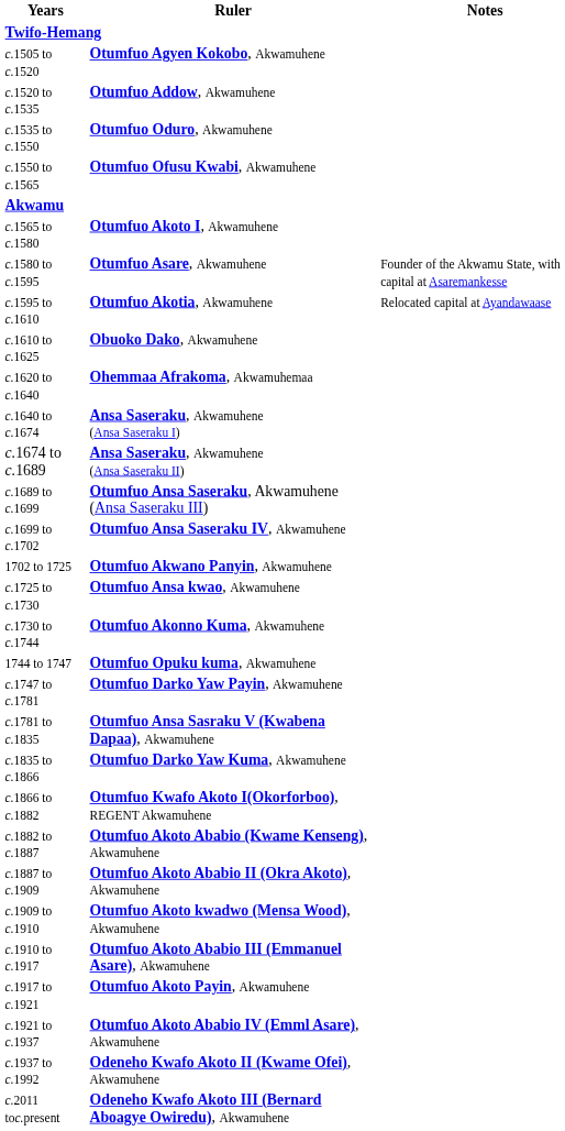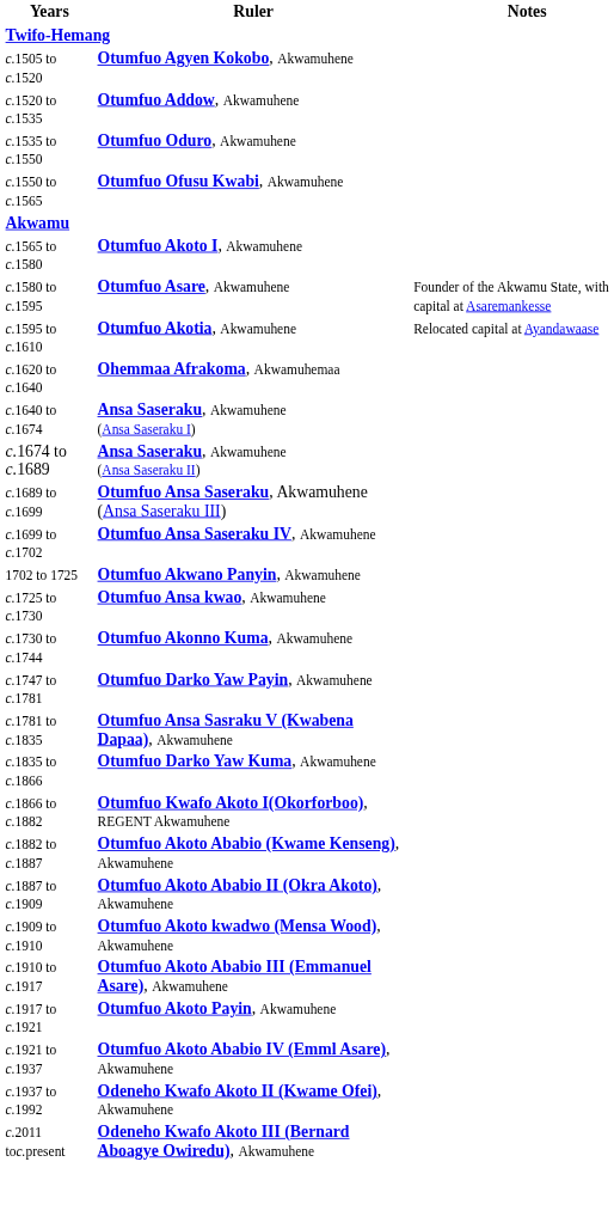 <table wikitable>
 <tr>
 <th>Years</th>
 <th>Ruler</th>
 <th>Notes</th>
 </tr>
 <tr>
 </tr>
 <tr>
 <td colspan="3"><strong><a href='#'>Twifo-Hemang</a></strong></td>
 </tr>
 <tr valign=top bgcolor>
 <td><small><em>c.</em>1505 to <em>c.</em>1520</small></td>
 <td><strong><a href='#'>Otumfuo Agyen Kokobo</a></strong>, <small>Akwamuhene</small></td>
 <td></td>
 </tr>
 <tr valign=top bgcolor=>
 <td><small><em>c.</em>1520 to <em>c.</em>1535</small></td>
 <td><strong><a href='#'>Otumfuo Addow</a></strong>, <small>Akwamuhene</small></td>
 <td></td>
 </tr>
 <tr valign=top bgcolor=>
 <td><small><em>c.</em>1535 to <em>c.</em>1550</small></td>
 <td><strong><a href='#'>Otumfuo Oduro</a></strong>, <small>Akwamuhene</small></td>
 <td></td>
 </tr>
 <tr valign=top bgcolor=>
 <td><small><em>c.</em>1550 to <em>c.</em>1565</small></td>
 <td><strong><a href='#'>Otumfuo Ofusu Kwabi</a></strong>, <small>Akwamuhene</small></td>
 <td></td>
 </tr>
 <tr valign=top>
 <td colspan="3"><strong><a href='#'>Akwamu</a></strong></td>
 </tr>
 <tr valign=top bgcolor=>
 <td><small><em>c.</em>1565 to <em>c.</em>1580</small></td>
 <td><strong><a href='#'>Otumfuo Akoto I</a></strong>, <small>Akwamuhene</small></td>
 <td></td>
 </tr>
 <tr valign=top bgcolor=>
 <td><small><em>c.</em>1580 to <em>c.</em>1595</small></td>
 <td><strong><a href='#'>Otumfuo Asare</a></strong>, <small>Akwamuhene</small></td>
 <td><small>Founder of the Akwamu State, with capital at <a href='#'>Asaremankesse</a></small></td>
 </tr>
 <tr valign=top bgcolor=>
 <td><small><em>c.</em>1595 to <em>c.</em>1610</small></td>
 <td><strong><a href='#'>Otumfuo Akotia</a></strong>, <small>Akwamuhene</small></td>
 <td><small>Relocated capital at <a href='#'>Ayandawaase</a></small></td>
 </tr>
 <tr valign=top bgcolor=>
-<td><small><em>c.</em>1610 to <em>c.</em>1625</small></td>
-<td><strong><a href='#'>Obuoko Dako</a></strong>, <small>Akwamuhene</small></td>
-<td></td>
-</tr>
-<tr valign=top bgcolor=>
 <td><small><em>c.</em>1620 to <em>c.</em>1640</small></td>
 <td><strong><a href='#'>Ohemmaa Afrakoma</a></strong>, <small>Akwamuhemaa</small></td>
 <td></td>
 </tr>
 <tr valign=top bgcolor=>
 <td><small><em>c.</em>1640 to <em>c.</em>1674</small></td>
 <td><strong><a href='#'>Ansa Saseraku</a></strong>, <small>Akwamuhene<br>(<a href='#'>Ansa Saseraku I</a>)</small></td>
 <td></td>
 </tr>
 <tr valign=top bgcolor=>
 <td><em>c.</em>1674 to <em>c.</em>1689</td>
 <td><strong><a href='#'>Ansa Saseraku</a></strong>, <small>Akwamuhene<br>(<a href='#'>Ansa Saseraku II</a>)</small></td>
 <td></td>
 </tr>
 <tr valign=top bgcolor=>
 <td><small><em>c.</em>1689 to <em>c.</em>1699</small></td>
 <td><strong><a href='#'>Otumfuo Ansa Saseraku</a></strong>, Akwamuhene<br>(<a href='#'>Ansa Saseraku III</a>)</td>
 <td></td>
 </tr>
 <tr valign=top bgcolor=>
 <td><small><em>c.</em>1699 to <em>c.</em>1702</small></td>
 <td><strong><a href='#'>Otumfuo Ansa Saseraku IV</a></strong>, <small>Akwamuhene</small></td>
 <td></td>
 </tr>
 <tr valign=top bgcolor>
 <td><small>1702 to 1725</small></td>
 <td><strong><a href='#'>Otumfuo Akwano Panyin</a></strong>, <small>Akwamuhene</small></td>
 <td></td>
 </tr>
 <tr valign=top bgcolor=>
 <td><small><em>c.</em>1725 to <em>c.</em>1730</small></td>
 <td><strong><a href='#'>Otumfuo Ansa kwao</a></strong>, <small>Akwamuhene</small></td>
 <td></td>
 </tr>
 <tr valign=top bgcolor=>
 <td><small><em>c.</em>1730 to <em>c.</em>1744</small></td>
 <td><strong><a href='#'>Otumfuo Akonno Kuma</a></strong>, <small>Akwamuhene</small></td>
-<td></td>
-</tr>
-<tr valign=top bgcolor=>
-<td><small>1744 to 1747</small></td>
-<td><strong><a href='#'>Otumfuo Opuku kuma</a></strong>, <small>Akwamuhene</small></td>
 <td></td>
 </tr>
 <tr valign=top>
 <td><small><em>c.</em>1747 to <em>c.</em>1781</small></td>
 <td><strong><a href='#'>Otumfuo Darko Yaw Payin</a></strong>, <small>Akwamuhene</small></td>
 <td></td>
 </tr>
 <tr valign=top bgcolor=>
 <td><small><em>c.</em>1781 to <em>c.</em>1835</small></td>
 <td><strong><a href='#'>Otumfuo Ansa Sasraku V (Kwabena Dapaa)</a></strong>, <small>Akwamuhene</small></td>
 <td></td>
 </tr>
 <tr valign=top bgcolor=>
 <td><small><em>c.</em>1835 to <em>c.</em>1866</small></td>
 <td><strong><a href='#'>Otumfuo Darko Yaw Kuma</a></strong>, <small>Akwamuhene</small></td>
 <td></td>
 </tr>
 <tr valign=top bgcolor=>
 <td><small><em>c.</em>1866 to <em>c.</em>1882</small></td>
 <td><strong><a href='#'>Otumfuo Kwafo Akoto I(Okorforboo)</a></strong>, <small>REGENT Akwamuhene</small></td>
 <td></td>
 </tr>
 <tr valign=top bgcolor=>
 <td><small><em>c.</em>1882 to <em>c.</em>1887</small></td>
 <td><strong><a href='#'>Otumfuo Akoto Ababio (Kwame Kenseng)</a></strong>, <small>Akwamuhene</small></td>
 <td></td>
 </tr>
 <tr valign=top bgcolor=>
 <td><small><em>c.</em>1887 to <em>c.</em>1909</small></td>
 <td><strong><a href='#'>Otumfuo Akoto Ababio II (Okra Akoto)</a></strong>, <small>Akwamuhene</small></td>
 <td></td>
 </tr>
 <tr valign=top bgcolor=>
 <td><small><em>c.</em>1909 to <em>c.</em>1910</small></td>
 <td><strong><a href='#'>Otumfuo Akoto kwadwo (Mensa Wood)</a></strong>, <small>Akwamuhene</small></td>
 <td></td>
 </tr>
 <tr valign=top bgcolor=>
 <td><small><em>c.</em>1910 to <em>c.</em>1917</small></td>
 <td><strong><a href='#'>Otumfuo Akoto Ababio III (Emmanuel Asare)</a></strong>, <small>Akwamuhene</small></td>
 <td></td>
 </tr>
 <tr valign=top bgcolor=>
 <td><small><em>c.</em>1917 to <em>c.</em>1921</small></td>
 <td><strong><a href='#'>Otumfuo Akoto Payin</a></strong>, <small>Akwamuhene</small></td>
 <td></td>
 </tr>
 <tr valign=top bgcolor=>
 <td><small><em>c.</em>1921 to <em>c.</em>1937</small></td>
 <td><strong><a href='#'>Otumfuo Akoto Ababio IV (Emml Asare)</a></strong>, <small>Akwamuhene</small></td>
 <td></td>
 </tr>
 <tr valign=top bgcolor=>
 <td><small><em>c.</em>1937 to <em>c.</em>1992</small></td>
 <td><strong><a href='#'>Odeneho Kwafo Akoto II (Kwame Ofei)</a></strong>, <small> Akwamuhene </small></td>
 <td></td>
 </tr>
 <tr valign=top bgcolor=>
 <td><small><em>c.</em>2011 to<em>c.</em>present</small></td>
 <td><strong><a href='#'>Odeneho Kwafo Akoto III (Bernard Aboagye Owiredu)</a></strong>, <small>Akwamuhene </small></td>
 <td></td>
 </tr>
 </table>
